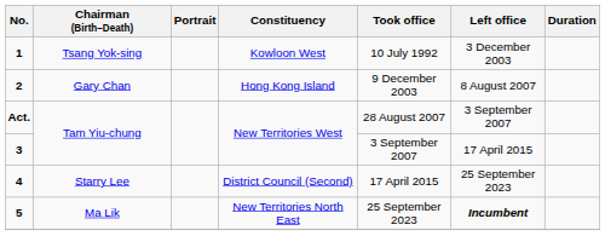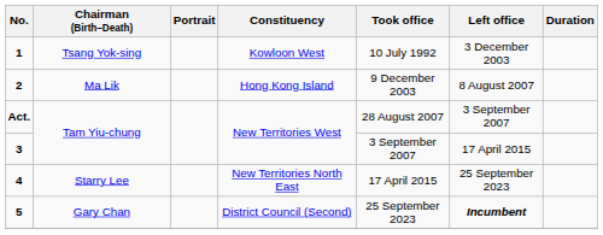 <table class="wikitable" style="text-align:center">
 <tr>
 <th width=10px>No.</th>
 <th width=180px>Chairman<br><small>(Birth–Death)</small></th>
 <th width=1px>Portrait</th>
 <th width=180px>Constituency</th>
 <th width=120px>Took office</th>
 <th width=120px>Left office</th>
 <th>Duration</th>
 </tr>
 <tr>
 <td><strong>1</strong></td>
 <td><a href='#'>Tsang Yok-sing</a><br></td>
 <td></td>
 <td><a href='#'>Kowloon West</a></td>
 <td>10 July 1992</td>
 <td>3 December 2003</td>
 <td></td>
 </tr>
 <tr>
 <td><strong>2</strong></td>
-<td><a href='#'>Gary Chan</a><br></td>
+<td><a href='#'>Ma Lik</a><br></td>
 <td></td>
 <td><a href='#'>Hong Kong Island</a></td>
 <td>9 December 2003</td>
 <td>8 August 2007</td>
 <td></td>
 </tr>
 <tr>
 <td><strong>Act.</strong></td>
 <td rowspan="2"><a href='#'>Tam Yiu-chung</a><br></td>
 <td rowspan="2"></td>
 <td rowspan="2"><a href='#'>New Territories West</a></td>
 <td>28 August 2007</td>
 <td>3 September 2007</td>
 <td></td>
 </tr>
 <tr>
 <td><strong>3</strong></td>
 <td>3 September 2007</td>
 <td>17 April 2015</td>
 <td></td>
 </tr>
 <tr>
 <td><strong>4</strong></td>
 <td><a href='#'>Starry Lee</a><br></td>
 <td></td>
-<td><a href='#'>District Council (Second)</a></td>
+<td><a href='#'>New Territories North East</a></td>
 <td>17 April 2015</td>
 <td>25 September 2023</td>
 <td></td>
 </tr>
 <tr>
 <td><strong>5</strong></td>
-<td><a href='#'>Ma Lik</a><br></td>
+<td><a href='#'>Gary Chan</a><br></td>
 <td></td>
-<td><a href='#'>New Territories North East</a></td>
+<td><a href='#'>District Council (Second)</a></td>
 <td>25 September 2023</td>
 <td><strong><em>Incumbent</em></strong></td>
 <td></td>
 </tr>
 <tr>
 </tr>
 </table>
